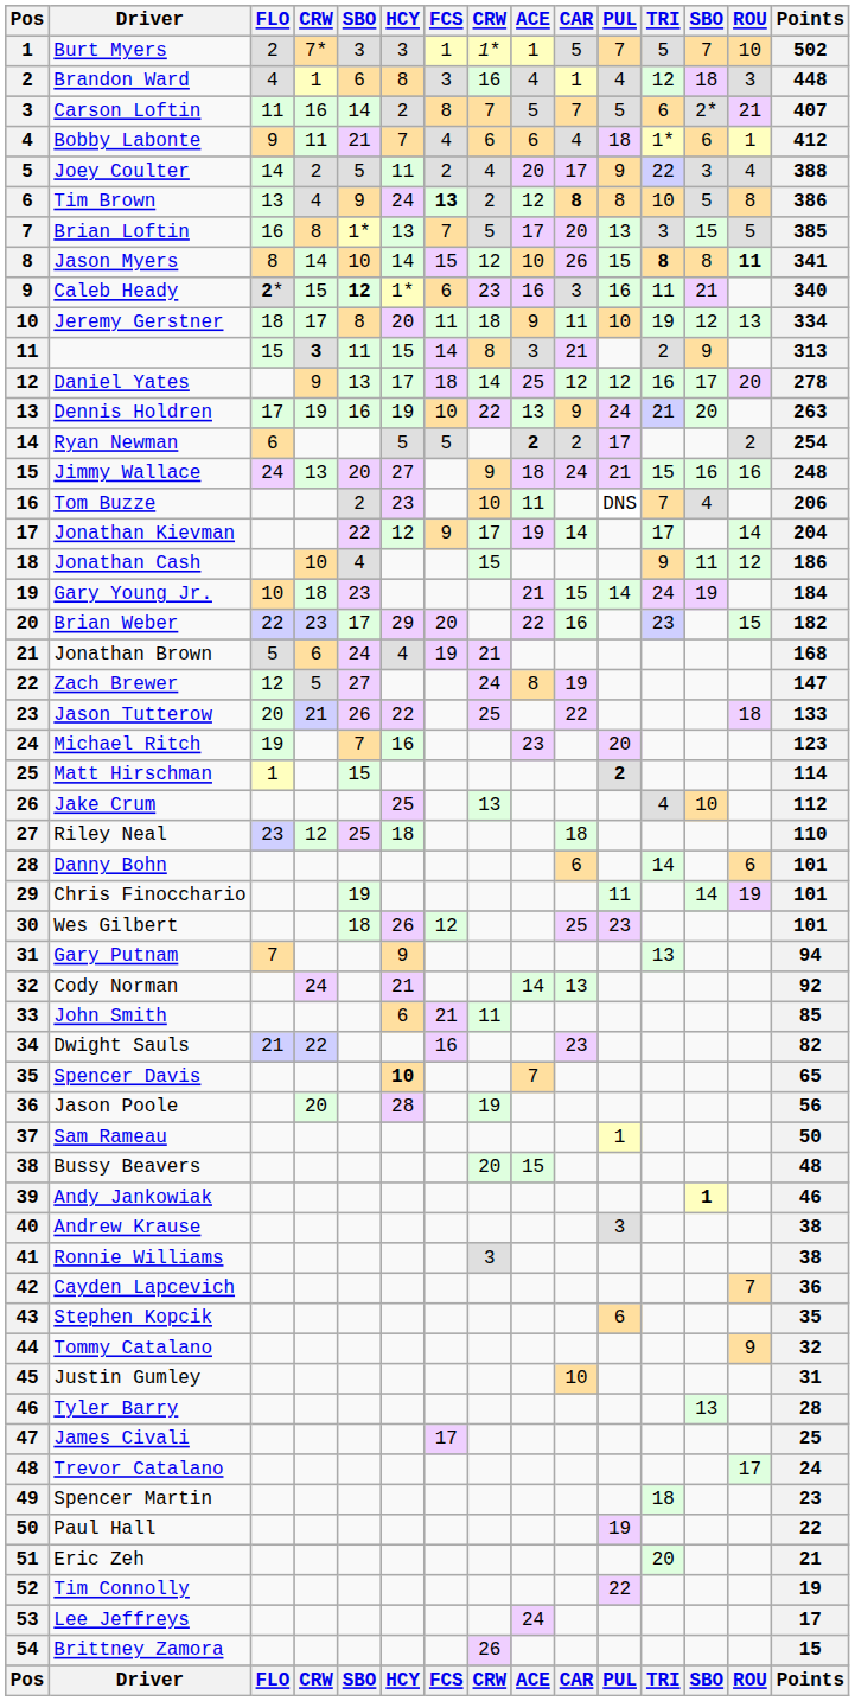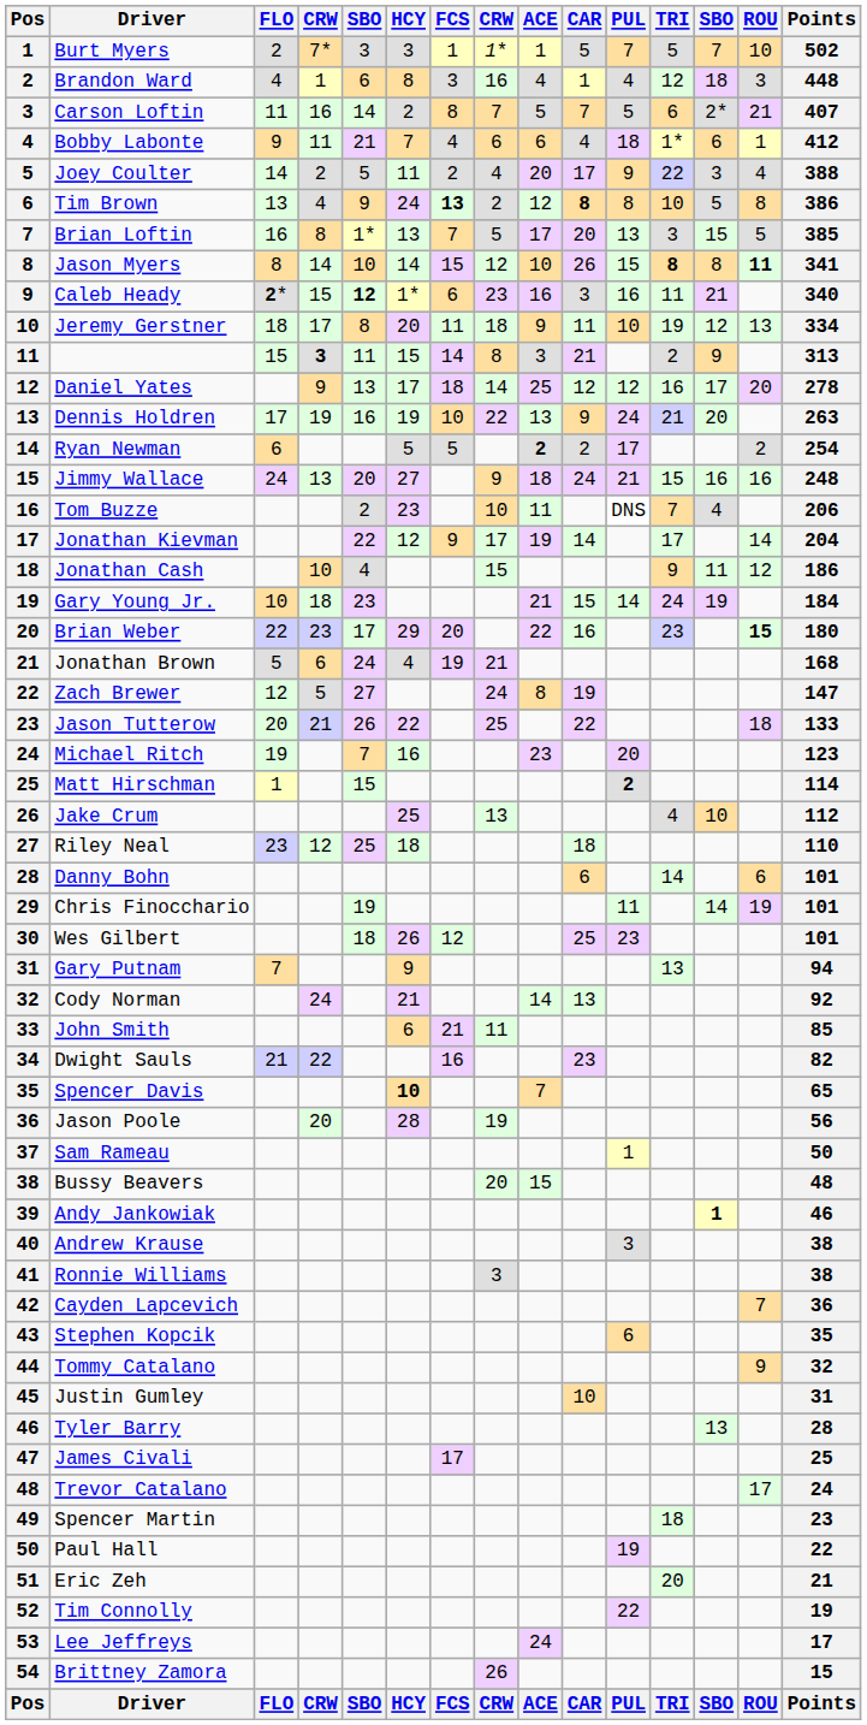 <table class="wikitable" style="font-size:77%; text-align:center;">
 <tr valign="center">
 <th valign="middle">Pos</th>
 <th valign="middle">Driver</th>
 <th><a href='#'>FLO</a></th>
 <th><a href='#'>CRW</a></th>
 <th><a href='#'>SBO</a></th>
 <th><a href='#'>HCY</a></th>
 <th><a href='#'>FCS</a></th>
 <th><a href='#'>CRW</a></th>
 <th><a href='#'>ACE</a></th>
 <th><a href='#'>CAR</a></th>
 <th><a href='#'>PUL</a></th>
 <th><a href='#'>TRI</a></th>
 <th><a href='#'>SBO</a></th>
 <th><a href='#'>ROU</a></th>
 <th valign="middle">Points</th>
 </tr>
 <tr>
 <th>1</th>
 <td align="left"><a href='#'>Burt Myers</a></td>
 <td style="background:#DFDFDF;">2</td>
 <td style="background:#FFDF9F;">7*</td>
 <td style="background:#DFDFDF;">3</td>
 <td style="background:#DFDFDF;">3</td>
 <td style="background:#FFFFBF;">1</td>
 <td style="background:#FFFFBF;"><em>1</em>*</td>
 <td style="background:#FFFFBF;">1</td>
 <td style="background:#DFDFDF;">5</td>
 <td style="background:#FFDF9F;">7</td>
 <td style="background:#DFDFDF;">5</td>
 <td style="background:#FFDF9F;">7</td>
 <td style="background:#FFDF9F;">10</td>
 <th>502</th>
 </tr>
 <tr>
 <th>2</th>
 <td align="left"><a href='#'>Brandon Ward</a></td>
 <td style="background:#DFDFDF;">4</td>
 <td style="background:#FFFFBF;">1</td>
 <td style="background:#FFDF9F;">6</td>
 <td style="background:#FFDF9F;">8</td>
 <td style="background:#DFDFDF;">3</td>
 <td style="background:#DFFFDF;">16</td>
 <td style="background:#DFDFDF;">4</td>
 <td style="background:#FFFFBF;">1</td>
 <td style="background:#DFDFDF;">4</td>
 <td style="background:#DFFFDF;">12</td>
 <td style="background:#EFCFFF;">18</td>
 <td style="background:#DFDFDF;">3</td>
 <th>448</th>
 </tr>
 <tr>
 <th>3</th>
 <td align="left"><a href='#'>Carson Loftin</a></td>
 <td style="background:#DFFFDF;">11</td>
 <td style="background:#DFFFDF;">16</td>
 <td style="background:#DFFFDF;">14</td>
 <td style="background:#DFDFDF;">2</td>
 <td style="background:#FFDF9F;">8</td>
 <td style="background:#FFDF9F;">7</td>
 <td style="background:#DFDFDF;">5</td>
 <td style="background:#FFDF9F;">7</td>
 <td style="background:#DFDFDF;">5</td>
 <td style="background:#FFDF9F;">6</td>
 <td style="background:#DFDFDF;">2*</td>
 <td style="background:#EFCFFF;">21</td>
 <th>407</th>
 </tr>
 <tr>
 <th>4</th>
 <td align="left"><a href='#'>Bobby Labonte</a></td>
 <td style="background:#FFDF9F;">9</td>
 <td style="background:#DFFFDF;">11</td>
 <td style="background:#EFCFFF;">21</td>
 <td style="background:#FFDF9F;">7</td>
 <td style="background:#DFDFDF;">4</td>
 <td style="background:#FFDF9F;">6</td>
 <td style="background:#FFDF9F;">6</td>
 <td style="background:#DFDFDF;">4</td>
 <td style="background:#EFCFFF;">18</td>
 <td style="background:#FFFFBF;">1*</td>
 <td style="background:#FFDF9F;">6</td>
 <td style="background:#FFFFBF;">1</td>
 <th>412</th>
 </tr>
 <tr>
 <th>5</th>
 <td align="left"><a href='#'>Joey Coulter</a></td>
 <td style="background:#DFFFDF;">14</td>
 <td style="background:#DFDFDF;">2</td>
 <td style="background:#DFDFDF;">5</td>
 <td style="background:#DFFFDF;">11</td>
 <td style="background:#DFDFDF;">2</td>
 <td style="background:#DFDFDF;">4</td>
 <td style="background:#EFCFFF;">20</td>
 <td style="background:#EFCFFF;">17</td>
 <td style="background:#FFDF9F;">9</td>
 <td style="background:#CFCFFF;">22</td>
 <td style="background:#DFDFDF;">3</td>
 <td style="background:#DFDFDF;">4</td>
 <th>388</th>
 </tr>
 <tr>
 <th>6</th>
 <td align="left"><a href='#'>Tim Brown</a></td>
 <td style="background:#DFFFDF;">13</td>
 <td style="background:#DFDFDF;">4</td>
 <td style="background:#FFDF9F;">9</td>
 <td style="background:#EFCFFF;">24</td>
 <td style="background:#DFFFDF;"><strong>13</strong></td>
 <td style="background:#DFDFDF;">2</td>
 <td style="background:#DFFFDF;">12</td>
 <td style="background:#FFDF9F;"><strong>8</strong></td>
 <td style="background:#FFDF9F;">8</td>
 <td style="background:#FFDF9F;">10</td>
 <td style="background:#DFDFDF;">5</td>
 <td style="background:#FFDF9F;">8</td>
 <th>386</th>
 </tr>
 <tr>
 <th>7</th>
 <td align="left"><a href='#'>Brian Loftin</a></td>
 <td style="background:#DFFFDF;">16</td>
 <td style="background:#FFDF9F;">8</td>
 <td style="background:#FFFFBF;">1*</td>
 <td style="background:#DFFFDF;">13</td>
 <td style="background:#FFDF9F;">7</td>
 <td style="background:#DFDFDF;">5</td>
 <td style="background:#EFCFFF;">17</td>
 <td style="background:#EFCFFF;">20</td>
 <td style="background:#DFFFDF;">13</td>
 <td style="background:#DFDFDF;">3</td>
 <td style="background:#DFFFDF;">15</td>
 <td style="background:#DFDFDF;">5</td>
 <th>385</th>
 </tr>
 <tr>
 <th>8</th>
 <td align="left"><a href='#'>Jason Myers</a></td>
 <td style="background:#FFDF9F;">8</td>
 <td style="background:#DFFFDF;">14</td>
 <td style="background:#FFDF9F;">10</td>
 <td style="background:#DFFFDF;">14</td>
 <td style="background:#EFCFFF;">15</td>
 <td style="background:#DFFFDF;">12</td>
 <td style="background:#FFDF9F;">10</td>
 <td style="background:#EFCFFF;">26</td>
 <td style="background:#DFFFDF;">15</td>
 <td style="background:#FFDF9F;"><strong>8</strong></td>
 <td style="background:#FFDF9F;">8</td>
 <td style="background:#DFFFDF;"><strong>11</strong></td>
 <th>341</th>
 </tr>
 <tr>
 <th>9</th>
 <td align="left"><a href='#'>Caleb Heady</a></td>
 <td style="background:#DFDFDF;"><strong>2</strong>*</td>
 <td style="background:#DFFFDF;">15</td>
 <td style="background:#DFFFDF;"><strong>12</strong></td>
 <td style="background:#FFFFBF;">1*</td>
 <td style="background:#FFDF9F;">6</td>
 <td style="background:#EFCFFF;">23</td>
 <td style="background:#EFCFFF;">16</td>
 <td style="background:#DFDFDF;">3</td>
 <td style="background:#DFFFDF;">16</td>
 <td style="background:#DFFFDF;">11</td>
 <td style="background:#EFCFFF;">21</td>
 <td></td>
 <th>340</th>
 </tr>
 <tr>
 <th>10</th>
 <td align="left"><a href='#'>Jeremy Gerstner</a></td>
 <td style="background:#DFFFDF;">18</td>
 <td style="background:#DFFFDF;">17</td>
 <td style="background:#FFDF9F;">8</td>
 <td style="background:#EFCFFF;">20</td>
 <td style="background:#DFFFDF;">11</td>
 <td style="background:#DFFFDF;">18</td>
 <td style="background:#FFDF9F;">9</td>
 <td style="background:#DFFFDF;">11</td>
 <td style="background:#FFDF9F;">10</td>
 <td style="background:#DFFFDF;">19</td>
 <td style="background:#DFFFDF;">12</td>
 <td style="background:#DFFFDF;">13</td>
 <th>334</th>
 </tr>
 <tr>
 <th>11</th>
 <td align="left"></td>
 <td style="background:#DFFFDF;">15</td>
 <td style="background:#DFDFDF;"><strong>3</strong></td>
 <td style="background:#DFFFDF;">11</td>
 <td style="background:#DFFFDF;">15</td>
 <td style="background:#EFCFFF;">14</td>
 <td style="background:#FFDF9F;">8</td>
 <td style="background:#DFDFDF;">3</td>
 <td style="background:#EFCFFF;">21</td>
 <td></td>
 <td style="background:#DFDFDF;">2</td>
 <td style="background:#FFDF9F;">9</td>
 <td></td>
 <th>313</th>
 </tr>
 <tr>
 <th>12</th>
 <td align="left"><a href='#'>Daniel Yates</a></td>
 <td></td>
 <td style="background:#FFDF9F;">9</td>
 <td style="background:#DFFFDF;">13</td>
 <td style="background:#DFFFDF;">17</td>
 <td style="background:#EFCFFF;">18</td>
 <td style="background:#DFFFDF;">14</td>
 <td style="background:#EFCFFF;">25</td>
 <td style="background:#DFFFDF;">12</td>
 <td style="background:#DFFFDF;">12</td>
 <td style="background:#DFFFDF;">16</td>
 <td style="background:#DFFFDF;">17</td>
 <td style="background:#EFCFFF;">20</td>
 <th>278</th>
 </tr>
 <tr>
 <th>13</th>
 <td align="left"><a href='#'>Dennis Holdren</a></td>
 <td style="background:#DFFFDF;">17</td>
 <td style="background:#DFFFDF;">19</td>
 <td style="background:#DFFFDF;">16</td>
 <td style="background:#DFFFDF;">19</td>
 <td style="background:#FFDF9F;">10</td>
 <td style="background:#EFCFFF;">22</td>
 <td style="background:#DFFFDF;">13</td>
 <td style="background:#FFDF9F;">9</td>
 <td style="background:#EFCFFF;">24</td>
 <td style="background:#CFCFFF;">21</td>
 <td style="background:#DFFFDF;">20</td>
 <td></td>
 <th>263</th>
 </tr>
 <tr>
 <th>14</th>
 <td align="left"><a href='#'>Ryan Newman</a></td>
 <td style="background:#FFDF9F;">6</td>
 <td></td>
 <td></td>
 <td style="background:#DFDFDF;">5</td>
 <td style="background:#DFDFDF;">5</td>
 <td></td>
 <td style="background:#DFDFDF;"><strong>2</strong></td>
 <td style="background:#DFDFDF;">2</td>
 <td style="background:#EFCFFF;">17</td>
 <td></td>
 <td></td>
 <td style="background:#DFDFDF;">2</td>
 <th>254</th>
 </tr>
 <tr>
 <th>15</th>
 <td align="left"><a href='#'>Jimmy Wallace</a></td>
 <td style="background:#EFCFFF;">24</td>
 <td style="background:#DFFFDF;">13</td>
 <td style="background:#EFCFFF;">20</td>
 <td style="background:#EFCFFF;">27</td>
 <td></td>
 <td style="background:#FFDF9F;">9</td>
 <td style="background:#EFCFFF;">18</td>
 <td style="background:#EFCFFF;">24</td>
 <td style="background:#EFCFFF;">21</td>
 <td style="background:#DFFFDF;">15</td>
 <td style="background:#DFFFDF;">16</td>
 <td style="background:#DFFFDF;">16</td>
 <th>248</th>
 </tr>
 <tr>
 <th>16</th>
 <td align="left"><a href='#'>Tom Buzze</a></td>
 <td></td>
 <td></td>
 <td style="background:#DFDFDF;">2</td>
 <td style="background:#EFCFFF;">23</td>
 <td></td>
 <td style="background:#FFDF9F;">10</td>
 <td style="background:#DFFFDF;">11</td>
 <td></td>
 <td style="background:#FFFFFF;">DNS</td>
 <td style="background:#FFDF9F;">7</td>
 <td style="background:#DFDFDF;">4</td>
 <td></td>
 <th>206</th>
 </tr>
 <tr>
 <th>17</th>
 <td align="left"><a href='#'>Jonathan Kievman</a></td>
 <td></td>
 <td></td>
 <td style="background:#EFCFFF;">22</td>
 <td style="background:#DFFFDF;">12</td>
 <td style="background:#FFDF9F;">9</td>
 <td style="background:#DFFFDF;">17</td>
 <td style="background:#EFCFFF;">19</td>
 <td style="background:#DFFFDF;">14</td>
 <td></td>
 <td style="background:#DFFFDF;">17</td>
 <td></td>
 <td style="background:#DFFFDF;">14</td>
 <th>204</th>
 </tr>
 <tr>
 <th>18</th>
 <td align="left"><a href='#'>Jonathan Cash</a></td>
 <td></td>
 <td style="background:#FFDF9F;">10</td>
 <td style="background:#DFDFDF;">4</td>
 <td></td>
 <td></td>
 <td style="background:#DFFFDF;">15</td>
 <td></td>
 <td></td>
 <td></td>
 <td style="background:#FFDF9F;">9</td>
 <td style="background:#DFFFDF;">11</td>
 <td style="background:#DFFFDF;">12</td>
 <th>186</th>
 </tr>
 <tr>
 <th>19</th>
 <td align="left"><a href='#'>Gary Young Jr.</a></td>
 <td style="background:#FFDF9F;">10</td>
 <td style="background:#DFFFDF;">18</td>
 <td style="background:#EFCFFF;">23</td>
 <td></td>
 <td></td>
 <td></td>
 <td style="background:#EFCFFF;">21</td>
 <td style="background:#DFFFDF;">15</td>
 <td style="background:#DFFFDF;">14</td>
 <td style="background:#EFCFFF;">24</td>
 <td style="background:#EFCFFF;">19</td>
 <td></td>
 <th>184</th>
 </tr>
 <tr>
 <th>20</th>
 <td align="left"><a href='#'>Brian Weber</a></td>
 <td style="background:#CFCFFF;">22</td>
 <td style="background:#CFCFFF;">23</td>
 <td style="background:#DFFFDF;">17</td>
 <td style="background:#EFCFFF;">29</td>
 <td style="background:#EFCFFF;">20</td>
 <td></td>
 <td style="background:#EFCFFF;">22</td>
 <td style="background:#DFFFDF;">16</td>
 <td></td>
 <td style="background:#CFCFFF;">23</td>
 <td></td>
-<td style="background:#DFFFDF;">15</td>
-<th>182</th>
+<td style="background:#DFFFDF;"><strong>15</strong></td>
+<th>180</th>
 </tr>
 <tr>
 <th>21</th>
 <td align="left">Jonathan Brown</td>
 <td style="background:#DFDFDF;">5</td>
 <td style="background:#FFDF9F;">6</td>
 <td style="background:#EFCFFF;">24</td>
 <td style="background:#DFDFDF;">4</td>
 <td style="background:#EFCFFF;">19</td>
 <td style="background:#EFCFFF;">21</td>
 <td></td>
 <td></td>
 <td></td>
 <td></td>
 <td></td>
 <td></td>
 <th>168</th>
 </tr>
 <tr>
 <th>22</th>
 <td align="left"><a href='#'>Zach Brewer</a></td>
 <td style="background:#DFFFDF;">12</td>
 <td style="background:#DFDFDF;">5</td>
 <td style="background:#EFCFFF;">27</td>
 <td></td>
 <td></td>
 <td style="background:#EFCFFF;">24</td>
 <td style="background:#FFDF9F;">8</td>
 <td style="background:#EFCFFF;">19</td>
 <td></td>
 <td></td>
 <td></td>
 <td></td>
 <th>147</th>
 </tr>
 <tr>
 <th>23</th>
 <td align="left"><a href='#'>Jason Tutterow</a></td>
 <td style="background:#DFFFDF;">20</td>
 <td style="background:#CFCFFF;">21</td>
 <td style="background:#EFCFFF;">26</td>
 <td style="background:#EFCFFF;">22</td>
 <td></td>
 <td style="background:#EFCFFF;">25</td>
 <td></td>
 <td style="background:#EFCFFF;">22</td>
 <td></td>
 <td></td>
 <td></td>
 <td style="background:#EFCFFF;">18</td>
 <th>133</th>
 </tr>
 <tr>
 <th>24</th>
 <td align="left"><a href='#'>Michael Ritch</a></td>
 <td style="background:#DFFFDF;">19</td>
 <td></td>
 <td style="background:#FFDF9F;">7</td>
 <td style="background:#DFFFDF;">16</td>
 <td></td>
 <td></td>
 <td style="background:#EFCFFF;">23</td>
 <td></td>
 <td style="background:#EFCFFF;">20</td>
 <td></td>
 <td></td>
 <td></td>
 <th>123</th>
 </tr>
 <tr>
 <th>25</th>
 <td align="left"><a href='#'>Matt Hirschman</a></td>
 <td style="background:#FFFFBF;">1</td>
 <td></td>
 <td style="background:#DFFFDF;">15</td>
 <td></td>
 <td></td>
 <td></td>
 <td></td>
 <td></td>
 <td style="background:#DFDFDF;"><strong>2</strong></td>
 <td></td>
 <td></td>
 <td></td>
 <th>114</th>
 </tr>
 <tr>
 <th>26</th>
 <td align="left"><a href='#'>Jake Crum</a></td>
 <td></td>
 <td></td>
 <td></td>
 <td style="background:#EFCFFF;">25</td>
 <td></td>
 <td style="background:#DFFFDF;">13</td>
 <td></td>
 <td></td>
 <td></td>
 <td style="background:#DFDFDF;">4</td>
 <td style="background:#FFDF9F;">10</td>
 <td></td>
 <th>112</th>
 </tr>
 <tr>
 <th>27</th>
 <td align="left">Riley Neal</td>
 <td style="background:#CFCFFF;">23</td>
 <td style="background:#DFFFDF;">12</td>
 <td style="background:#EFCFFF;">25</td>
 <td style="background:#DFFFDF;">18</td>
 <td></td>
 <td></td>
 <td></td>
 <td style="background:#DFFFDF;">18</td>
 <td></td>
 <td></td>
 <td></td>
 <td></td>
 <th>110</th>
 </tr>
 <tr>
 <th>28</th>
 <td align="left"><a href='#'>Danny Bohn</a></td>
 <td></td>
 <td></td>
 <td></td>
 <td></td>
 <td></td>
 <td></td>
 <td></td>
 <td style="background:#FFDF9F;">6</td>
 <td></td>
 <td style="background:#DFFFDF;">14</td>
 <td></td>
 <td style="background:#FFDF9F;">6</td>
 <th>101</th>
 </tr>
 <tr>
 <th>29</th>
 <td align="left">Chris Finocchario</td>
 <td></td>
 <td></td>
 <td style="background:#DFFFDF;">19</td>
 <td></td>
 <td></td>
 <td></td>
 <td></td>
 <td></td>
 <td style="background:#DFFFDF;">11</td>
 <td></td>
 <td style="background:#DFFFDF;">14</td>
 <td style="background:#EFCFFF;">19</td>
 <th>101</th>
 </tr>
 <tr>
 <th>30</th>
 <td align="left">Wes Gilbert</td>
 <td></td>
 <td></td>
 <td style="background:#DFFFDF;">18</td>
 <td style="background:#EFCFFF;">26</td>
 <td style="background:#DFFFDF;">12</td>
 <td></td>
 <td></td>
 <td style="background:#EFCFFF;">25</td>
 <td style="background:#EFCFFF;">23</td>
 <td></td>
 <td></td>
 <td></td>
 <th>101</th>
 </tr>
 <tr>
 <th>31</th>
 <td align="left"><a href='#'>Gary Putnam</a></td>
 <td style="background:#FFDF9F;">7</td>
 <td></td>
 <td></td>
 <td style="background:#FFDF9F;">9</td>
 <td></td>
 <td></td>
 <td></td>
 <td></td>
 <td></td>
 <td style="background:#DFFFDF;">13</td>
 <td></td>
 <td></td>
 <th>94</th>
 </tr>
 <tr>
 <th>32</th>
 <td align="left">Cody Norman</td>
 <td></td>
 <td style="background:#EFCFFF;">24</td>
 <td></td>
 <td style="background:#EFCFFF;">21</td>
 <td></td>
 <td></td>
 <td style="background:#DFFFDF;">14</td>
 <td style="background:#DFFFDF;">13</td>
 <td></td>
 <td></td>
 <td></td>
 <td></td>
 <th>92</th>
 </tr>
 <tr>
 <th>33</th>
 <td align="left"><a href='#'>John Smith</a></td>
 <td></td>
 <td></td>
 <td></td>
 <td style="background:#FFDF9F;">6</td>
 <td style="background:#EFCFFF;">21</td>
 <td style="background:#DFFFDF;">11</td>
 <td></td>
 <td></td>
 <td></td>
 <td></td>
 <td></td>
 <td></td>
 <th>85</th>
 </tr>
 <tr>
 <th>34</th>
 <td align="left">Dwight Sauls</td>
 <td style="background:#CFCFFF;">21</td>
 <td style="background:#CFCFFF;">22</td>
 <td></td>
 <td></td>
 <td style="background:#EFCFFF;">16</td>
 <td></td>
 <td></td>
 <td style="background:#EFCFFF;">23</td>
 <td></td>
 <td></td>
 <td></td>
 <td></td>
 <th>82</th>
 </tr>
 <tr>
 <th>35</th>
 <td align="left"><a href='#'>Spencer Davis</a></td>
 <td></td>
 <td></td>
 <td></td>
 <td style="background:#FFDF9F;"><strong>10</strong></td>
 <td></td>
 <td></td>
 <td style="background:#FFDF9F;">7</td>
 <td></td>
 <td></td>
 <td></td>
 <td></td>
 <td></td>
 <th>65</th>
 </tr>
 <tr>
 <th>36</th>
 <td align="left">Jason Poole</td>
 <td></td>
 <td style="background:#DFFFDF;">20</td>
 <td></td>
 <td style="background:#EFCFFF;">28</td>
 <td></td>
 <td style="background:#DFFFDF;">19</td>
 <td></td>
 <td></td>
 <td></td>
 <td></td>
 <td></td>
 <td></td>
 <th>56</th>
 </tr>
 <tr>
 <th>37</th>
 <td align="left"><a href='#'>Sam Rameau</a></td>
 <td></td>
 <td></td>
 <td></td>
 <td></td>
 <td></td>
 <td></td>
 <td></td>
 <td></td>
 <td style="background:#FFFFBF;">1</td>
 <td></td>
 <td></td>
 <td></td>
 <th>50</th>
 </tr>
 <tr>
 <th>38</th>
 <td align="left">Bussy Beavers</td>
 <td></td>
 <td></td>
 <td></td>
 <td></td>
 <td></td>
 <td style="background:#DFFFDF;">20</td>
 <td style="background:#DFFFDF;">15</td>
 <td></td>
 <td></td>
 <td></td>
 <td></td>
 <td></td>
 <th>48</th>
 </tr>
 <tr>
 <th>39</th>
 <td align="left"><a href='#'>Andy Jankowiak</a></td>
 <td></td>
 <td></td>
 <td></td>
 <td></td>
 <td></td>
 <td></td>
 <td></td>
 <td></td>
 <td></td>
 <td></td>
 <td style="background:#FFFFBF;"><strong>1</strong></td>
 <td></td>
 <th>46</th>
 </tr>
 <tr>
 <th>40</th>
 <td align="left"><a href='#'>Andrew Krause</a></td>
 <td></td>
 <td></td>
 <td></td>
 <td></td>
 <td></td>
 <td></td>
 <td></td>
 <td></td>
 <td style="background:#DFDFDF;">3</td>
 <td></td>
 <td></td>
 <td></td>
 <th>38</th>
 </tr>
 <tr>
 <th>41</th>
 <td align="left"><a href='#'>Ronnie Williams</a></td>
 <td></td>
 <td></td>
 <td></td>
 <td></td>
 <td></td>
 <td style="background:#DFDFDF;">3</td>
 <td></td>
 <td></td>
 <td></td>
 <td></td>
 <td></td>
 <td></td>
 <th>38</th>
 </tr>
 <tr>
 <th>42</th>
 <td align="left"><a href='#'>Cayden Lapcevich</a></td>
 <td></td>
 <td></td>
 <td></td>
 <td></td>
 <td></td>
 <td></td>
 <td></td>
 <td></td>
 <td></td>
 <td></td>
 <td></td>
 <td style="background:#FFDF9F;">7</td>
 <th>36</th>
 </tr>
 <tr>
 <th>43</th>
 <td align="left"><a href='#'>Stephen Kopcik</a></td>
 <td></td>
 <td></td>
 <td></td>
 <td></td>
 <td></td>
 <td></td>
 <td></td>
 <td></td>
 <td style="background:#FFDF9F;">6</td>
 <td></td>
 <td></td>
 <td></td>
 <th>35</th>
 </tr>
 <tr>
 <th>44</th>
 <td align="left"><a href='#'>Tommy Catalano</a></td>
 <td></td>
 <td></td>
 <td></td>
 <td></td>
 <td></td>
 <td></td>
 <td></td>
 <td></td>
 <td></td>
 <td></td>
 <td></td>
 <td style="background:#FFDF9F;">9</td>
 <th>32</th>
 </tr>
 <tr>
 <th>45</th>
 <td align="left">Justin Gumley</td>
 <td></td>
 <td></td>
 <td></td>
 <td></td>
 <td></td>
 <td></td>
 <td></td>
 <td style="background:#FFDF9F;">10</td>
 <td></td>
 <td></td>
 <td></td>
 <td></td>
 <th>31</th>
 </tr>
 <tr>
 <th>46</th>
 <td align="left"><a href='#'>Tyler Barry</a></td>
 <td></td>
 <td></td>
 <td></td>
 <td></td>
 <td></td>
 <td></td>
 <td></td>
 <td></td>
 <td></td>
 <td></td>
 <td style="background:#DFFFDF;">13</td>
 <td></td>
 <th>28</th>
 </tr>
 <tr>
 <th>47</th>
 <td align="left"><a href='#'>James Civali</a></td>
 <td></td>
 <td></td>
 <td></td>
 <td></td>
 <td style="background:#EFCFFF;">17</td>
 <td></td>
 <td></td>
 <td></td>
 <td></td>
 <td></td>
 <td></td>
 <td></td>
 <th>25</th>
 </tr>
 <tr>
 <th>48</th>
 <td align="left"><a href='#'>Trevor Catalano</a></td>
 <td></td>
 <td></td>
 <td></td>
 <td></td>
 <td></td>
 <td></td>
 <td></td>
 <td></td>
 <td></td>
 <td></td>
 <td></td>
 <td style="background:#DFFFDF;">17</td>
 <th>24</th>
 </tr>
 <tr>
 <th>49</th>
 <td align="left">Spencer Martin</td>
 <td></td>
 <td></td>
 <td></td>
 <td></td>
 <td></td>
 <td></td>
 <td></td>
 <td></td>
 <td></td>
 <td style="background:#DFFFDF;">18</td>
 <td></td>
 <td></td>
 <th>23</th>
 </tr>
 <tr>
 <th>50</th>
 <td align="left">Paul Hall</td>
 <td></td>
 <td></td>
 <td></td>
 <td></td>
 <td></td>
 <td></td>
 <td></td>
 <td></td>
 <td style="background:#EFCFFF;">19</td>
 <td></td>
 <td></td>
 <td></td>
 <th>22</th>
 </tr>
 <tr>
 <th>51</th>
 <td align="left">Eric Zeh</td>
 <td></td>
 <td></td>
 <td></td>
 <td></td>
 <td></td>
 <td></td>
 <td></td>
 <td></td>
 <td></td>
 <td style="background:#DFFFDF;">20</td>
 <td></td>
 <td></td>
 <th>21</th>
 </tr>
 <tr>
 <th>52</th>
 <td align="left"><a href='#'>Tim Connolly</a></td>
 <td></td>
 <td></td>
 <td></td>
 <td></td>
 <td></td>
 <td></td>
 <td></td>
 <td></td>
 <td style="background:#EFCFFF;">22</td>
 <td></td>
 <td></td>
 <td></td>
 <th>19</th>
 </tr>
 <tr>
 <th>53</th>
 <td align="left"><a href='#'>Lee Jeffreys</a></td>
 <td></td>
 <td></td>
 <td></td>
 <td></td>
 <td></td>
 <td></td>
 <td style="background:#EFCFFF;">24</td>
 <td></td>
 <td></td>
 <td></td>
 <td></td>
 <td></td>
 <th>17</th>
 </tr>
 <tr>
 <th>54</th>
 <td align="left"><a href='#'>Brittney Zamora</a></td>
 <td></td>
 <td></td>
 <td></td>
 <td></td>
 <td></td>
 <td style="background:#EFCFFF;">26</td>
 <td></td>
 <td></td>
 <td></td>
 <td></td>
 <td></td>
 <td></td>
 <th>15</th>
 </tr>
 <tr valign="center">
 <th valign="middle">Pos</th>
 <th valign="middle">Driver</th>
 <th><a href='#'>FLO</a></th>
 <th><a href='#'>CRW</a></th>
 <th><a href='#'>SBO</a></th>
 <th><a href='#'>HCY</a></th>
 <th><a href='#'>FCS</a></th>
 <th><a href='#'>CRW</a></th>
 <th><a href='#'>ACE</a></th>
 <th><a href='#'>CAR</a></th>
 <th><a href='#'>PUL</a></th>
 <th><a href='#'>TRI</a></th>
 <th><a href='#'>SBO</a></th>
 <th><a href='#'>ROU</a></th>
 <th valign="middle">Points</th>
 </tr>
 </table>
